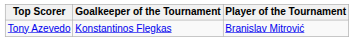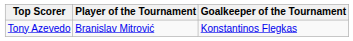 <table class=wikitable style="text-align:left; margin:auto">
 <tr>
 <th>Top Scorer</th>
+<th>Player of the Tournament</th>
 <th>Goalkeeper of the Tournament</th>
-<th>Player of the Tournament</th>
 </tr>
 <tr>
 <td> <a href='#'>Tony Azevedo</a></td>
+<td> <a href='#'>Branislav Mitrović</a></td>
 <td> <a href='#'>Konstantinos Flegkas</a></td>
-<td> <a href='#'>Branislav Mitrović</a></td>
 </tr>
 </table>
